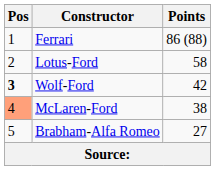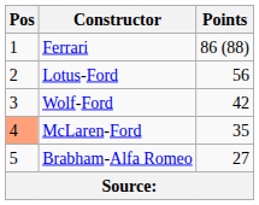 <table class="wikitable" style="font-size: 95%;">
 <tr>
 <th>Pos</th>
 <th>Constructor</th>
 <th>Points</th>
 </tr>
 <tr>
 <td>1</td>
 <td> <a href='#'>Ferrari</a></td>
 <td align="right">86 (88)</td>
 </tr>
 <tr>
 <td>2</td>
 <td> <a href='#'>Lotus</a>-<a href='#'>Ford</a></td>
-<td align="right">58</td>
+<td align="right">56</td>
 </tr>
 <tr>
-<td><strong>3</strong></td>
+<td>3</td>
 <td> <a href='#'>Wolf</a>-<a href='#'>Ford</a></td>
 <td align="right">42</td>
 </tr>
 <tr>
 <td style="background: lightsalmon;">4</td>
 <td> <a href='#'>McLaren</a>-<a href='#'>Ford</a></td>
-<td align="right">38</td>
+<td align="right">35</td>
 </tr>
 <tr>
 <td>5</td>
 <td> <a href='#'>Brabham</a>-<a href='#'>Alfa Romeo</a></td>
 <td align="right">27</td>
 </tr>
 <tr>
 <th colspan=4>Source: </th>
 </tr>
 </table>
